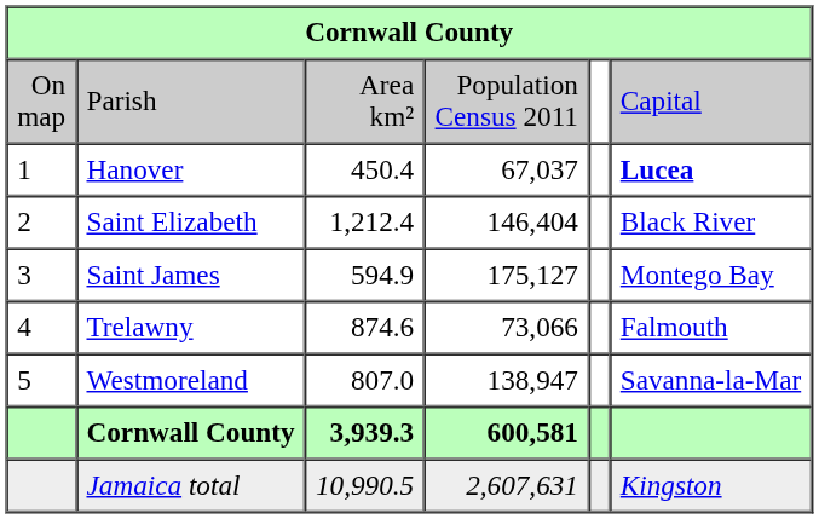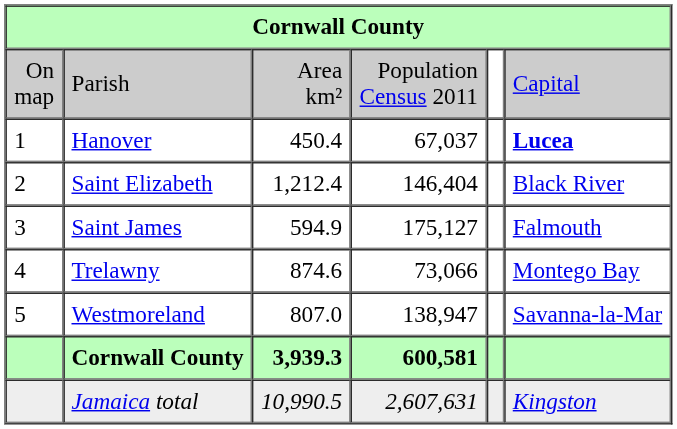 <table class="mw-collapsible" border="1" cellpadding="5" cellspacing="0">
 <tr>
 <td colspan="6" style="background: #BFB;" align="center"><strong>Cornwall County</strong></td>
 </tr>
 <tr>
 <td style="background: #CCC;" align="right">On<br>map</td>
 <td style="background: #CCC;">Parish</td>
 <td style="background: #CCC;" align="right">Area<br>km²</td>
 <td style="background: #CCC;" align="right">Population<br><a href='#'>Census</a> 2011</td>
 <td></td>
 <td style="background: #CCC;"><a href='#'>Capital</a></td>
 </tr>
 <tr>
 <td>1</td>
 <td><a href='#'>Hanover</a></td>
 <td align="right">450.4</td>
 <td align="right">67,037</td>
 <td></td>
 <td><strong><a href='#'>Lucea</a></strong></td>
 </tr>
 <tr>
 <td>2</td>
 <td><a href='#'>Saint Elizabeth</a></td>
 <td align="right">1,212.4</td>
 <td align="right">146,404</td>
 <td></td>
 <td><a href='#'>Black River</a></td>
 </tr>
 <tr>
 <td>3</td>
 <td><a href='#'>Saint James</a></td>
 <td align="right">594.9</td>
 <td align="right">175,127</td>
 <td></td>
-<td><a href='#'>Montego Bay</a></td>
+<td><a href='#'>Falmouth</a></td>
 </tr>
 <tr>
 <td>4</td>
 <td><a href='#'>Trelawny</a></td>
 <td align="right">874.6</td>
 <td align="right">73,066</td>
 <td></td>
-<td><a href='#'>Falmouth</a></td>
+<td><a href='#'>Montego Bay</a></td>
 </tr>
 <tr>
 <td>5</td>
 <td><a href='#'>Westmoreland</a></td>
 <td align="right">807.0</td>
 <td align="right">138,947</td>
 <td></td>
 <td><a href='#'>Savanna-la-Mar</a></td>
 </tr>
 <tr>
 </tr>
 <tr style="background: #BFB;">
 <td> </td>
 <td><strong>Cornwall County</strong></td>
 <td align="right"><strong>3,939.3</strong></td>
 <td align="right"><strong>600,581</strong></td>
 <td></td>
 <td></td>
 </tr>
 <tr style="background: #EEE;">
 <td> </td>
 <td><em><a href='#'>Jamaica</a> total</em></td>
 <td align="right"><em>10,990.5</em></td>
 <td align="right"><em>2,607,631</em></td>
 <td></td>
 <td><em><a href='#'>Kingston</a></em></td>
 </tr>
 </table>
